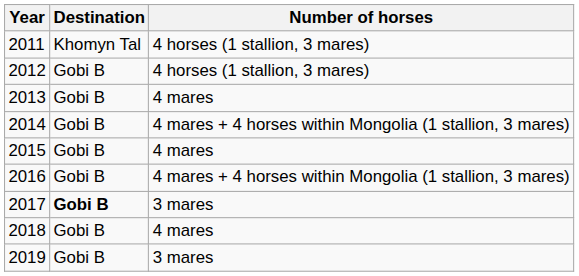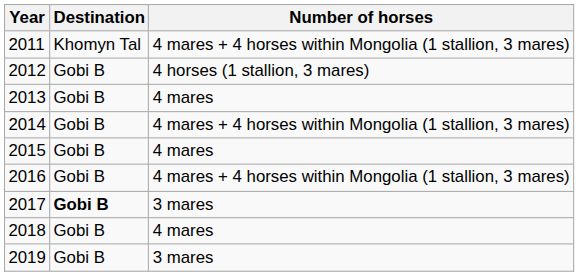 <table class="wikitable">
 <tr>
 <th>Year</th>
 <th>Destination</th>
 <th>Number of horses</th>
 </tr>
 <tr>
 <td>2011</td>
 <td>Khomyn Tal</td>
-<td>4 horses (1 stallion, 3 mares)</td>
+<td>4 mares + 4 horses within Mongolia (1 stallion, 3 mares)</td>
 </tr>
 <tr>
 <td>2012</td>
 <td>Gobi B</td>
 <td>4 horses (1 stallion, 3 mares)</td>
 </tr>
 <tr>
 <td>2013</td>
 <td>Gobi B</td>
 <td>4 mares</td>
 </tr>
 <tr>
 <td>2014</td>
 <td>Gobi B</td>
 <td>4 mares + 4 horses within Mongolia (1 stallion, 3 mares)</td>
 </tr>
 <tr>
 <td>2015</td>
 <td>Gobi B</td>
 <td>4 mares</td>
 </tr>
 <tr>
 <td>2016</td>
 <td>Gobi B</td>
 <td>4 mares + 4 horses within Mongolia (1 stallion, 3 mares)</td>
 </tr>
 <tr>
 <td>2017</td>
 <td><strong>Gobi B</strong></td>
 <td>3 mares</td>
 </tr>
 <tr>
 <td>2018</td>
 <td>Gobi B</td>
 <td>4 mares</td>
 </tr>
 <tr>
 <td>2019</td>
 <td>Gobi B</td>
 <td>3 mares</td>
 </tr>
 </table>
